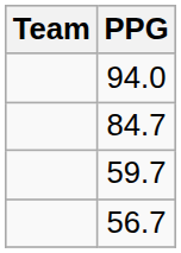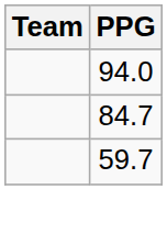 <table class=wikitable>
 <tr>
 <th>Team</th>
 <th>PPG</th>
 </tr>
 <tr>
 <td></td>
 <td align=center>94.0</td>
 </tr>
 <tr>
 <td></td>
 <td align=center>84.7</td>
 </tr>
 <tr>
 <td></td>
 <td align=center>59.7</td>
 </tr>
-<tr>
-<td></td>
-<td align=center>56.7</td>
-</tr>
 </table>
